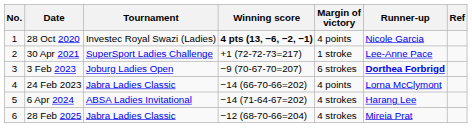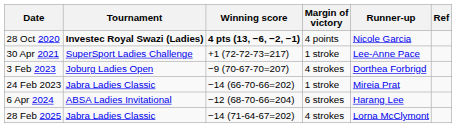 <table class="wikitable" style="font-size:95%;">
 <tr>
-<th>No.</th>
 <th>Date</th>
 <th>Tournament</th>
 <th>Winning score</th>
 <th>Margin of<br>victory</th>
 <th>Runner-up</th>
 <th>Ref</th>
 </tr>
 <tr>
-<td align=center>1</td>
 <td>28 Oct <a href='#'>2020</a></td>
-<td>Investec Royal Swazi (Ladies)</td>
+<td><strong>Investec Royal Swazi (Ladies)</strong></td>
 <td><strong>4 pts (13, −6, −2, −1)</strong></td>
 <td>4 points</td>
 <td> <a href='#'>Nicole Garcia</a></td>
 <td></td>
 </tr>
 <tr>
-<td align=center>2</td>
 <td>30 Apr <a href='#'>2021</a></td>
 <td><a href='#'>SuperSport Ladies Challenge</a></td>
 <td>+1 (72-72-73=217)</td>
 <td>1 stroke</td>
 <td> <a href='#'>Lee-Anne Pace</a></td>
 <td></td>
 </tr>
 <tr>
-<td align=center>3</td>
 <td>3 Feb <a href='#'>2023</a></td>
 <td><a href='#'>Joburg Ladies Open</a></td>
 <td>−9 (70-67-70=207)</td>
-<td>6 strokes</td>
-<td><strong> <a href='#'>Dorthea Forbrigd</a></strong></td>
+<td>4 strokes</td>
+<td> <a href='#'>Dorthea Forbrigd</a></td>
 <td></td>
 </tr>
 <tr>
-<td align=center>4</td>
 <td>24 Feb 2023</td>
 <td><a href='#'>Jabra Ladies Classic</a></td>
 <td>−14 (66-70-66=202)</td>
-<td>4 points</td>
-<td> <a href='#'>Lorna McClymont</a></td>
+<td>1 stroke</td>
+<td> <a href='#'>Mireia Prat</a></td>
 <td></td>
 </tr>
 <tr>
-<td align=center>5</td>
 <td>6 Apr <a href='#'>2024</a></td>
 <td><a href='#'>ABSA Ladies Invitational</a></td>
-<td>−14 (71-64-67=202)</td>
-<td>4 strokes</td>
+<td>−12 (68-70-66=204)</td>
+<td>6 strokes</td>
 <td> <a href='#'>Harang Lee</a></td>
 <td></td>
 </tr>
 <tr>
-<td align=center>6</td>
 <td>28 Feb <a href='#'>2025</a></td>
 <td><a href='#'>Jabra Ladies Classic</a></td>
-<td>−12 (68-70-66=204)</td>
+<td>−14 (71-64-67=202)</td>
 <td>4 strokes</td>
-<td> <a href='#'>Mireia Prat</a></td>
+<td> <a href='#'>Lorna McClymont</a></td>
 <td></td>
 </tr>
 </table>
